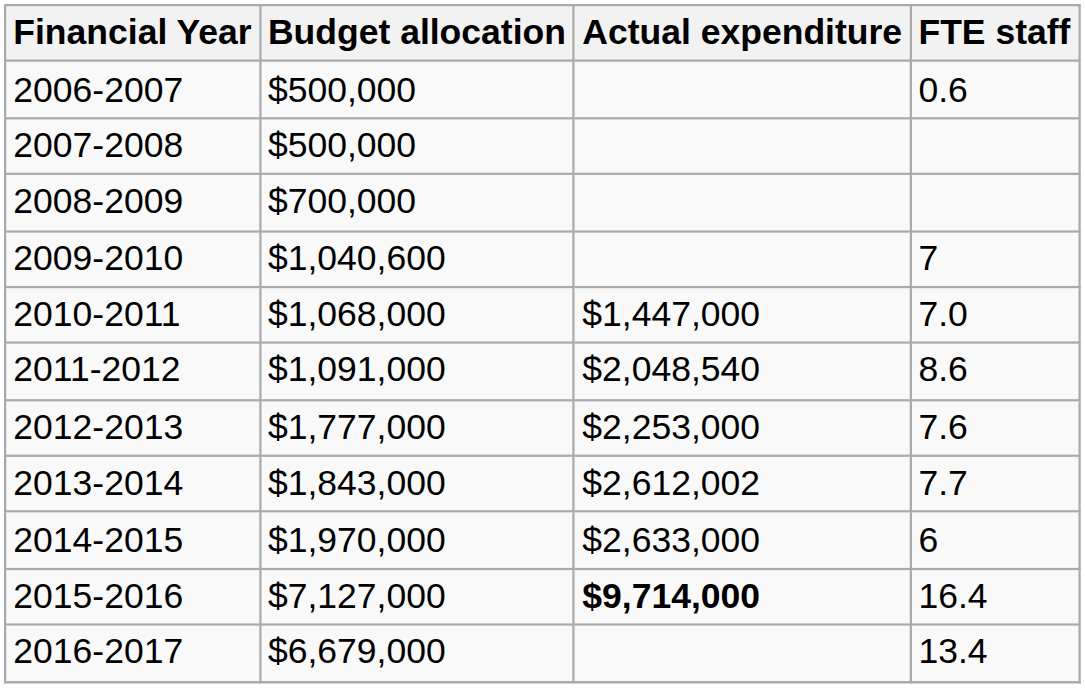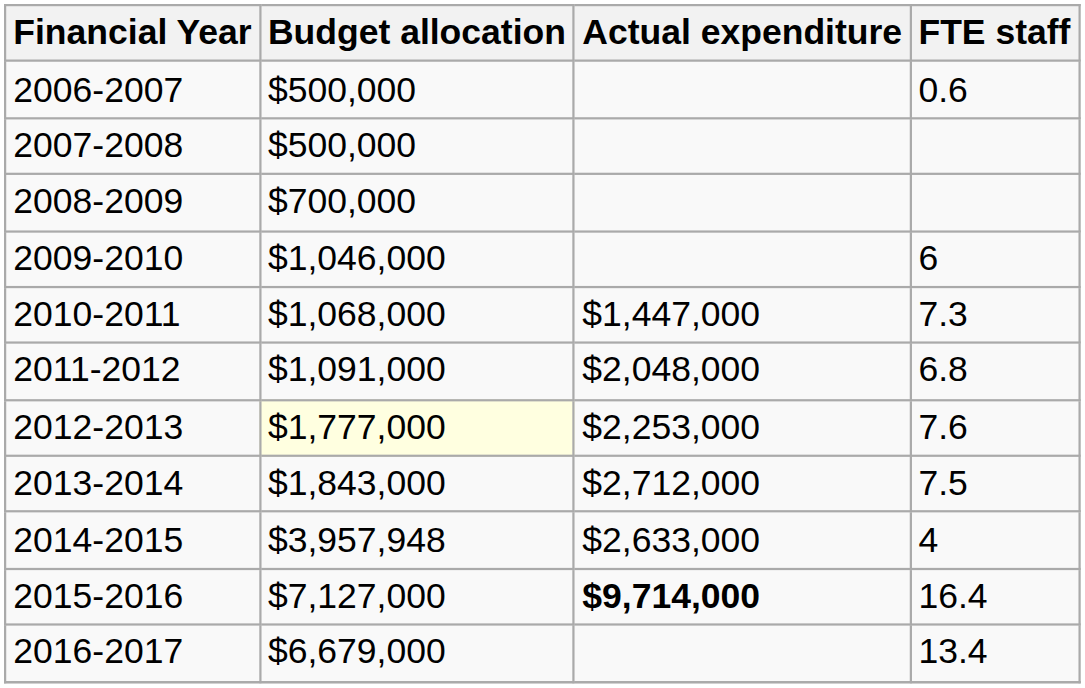 <table class="wikitable sortable">
 <tr>
 <th>Financial Year</th>
 <th>Budget allocation</th>
 <th>Actual expenditure</th>
 <th>FTE staff</th>
 </tr>
 <tr>
 <td>2006-2007</td>
 <td>$500,000</td>
 <td></td>
 <td>0.6</td>
 </tr>
 <tr>
 <td>2007-2008</td>
 <td>$500,000</td>
 <td></td>
 <td></td>
 </tr>
 <tr>
 <td>2008-2009</td>
 <td>$700,000</td>
 <td></td>
 <td></td>
 </tr>
 <tr>
 <td>2009-2010</td>
-<td>$1,040,600</td>
+<td>$1,046,000</td>
 <td></td>
-<td>7</td>
+<td>6</td>
 </tr>
 <tr>
 <td>2010-2011</td>
 <td>$1,068,000</td>
 <td>$1,447,000</td>
-<td>7.0</td>
+<td>7.3</td>
 </tr>
 <tr>
 <td>2011-2012</td>
 <td>$1,091,000</td>
-<td>$2,048,540</td>
-<td>8.6</td>
+<td>$2,048,000</td>
+<td>6.8</td>
 </tr>
 <tr>
 <td>2012-2013</td>
-<td>$1,777,000</td>
+<td style="background: lightyellow;">$1,777,000</td>
 <td>$2,253,000</td>
 <td>7.6</td>
 </tr>
 <tr>
 <td>2013-2014</td>
 <td>$1,843,000</td>
-<td>$2,612,002</td>
-<td>7.7</td>
+<td>$2,712,000</td>
+<td>7.5</td>
 </tr>
 <tr>
 <td>2014-2015</td>
-<td>$1,970,000</td>
+<td>$3,957,948</td>
 <td>$2,633,000</td>
-<td>6</td>
+<td>4</td>
 </tr>
 <tr>
 <td>2015-2016</td>
 <td>$7,127,000</td>
 <td><strong>$9,714,000</strong></td>
 <td>16.4</td>
 </tr>
 <tr>
 <td>2016-2017</td>
 <td>$6,679,000</td>
 <td></td>
 <td>13.4</td>
 </tr>
 <tr>
 </tr>
 </table>
